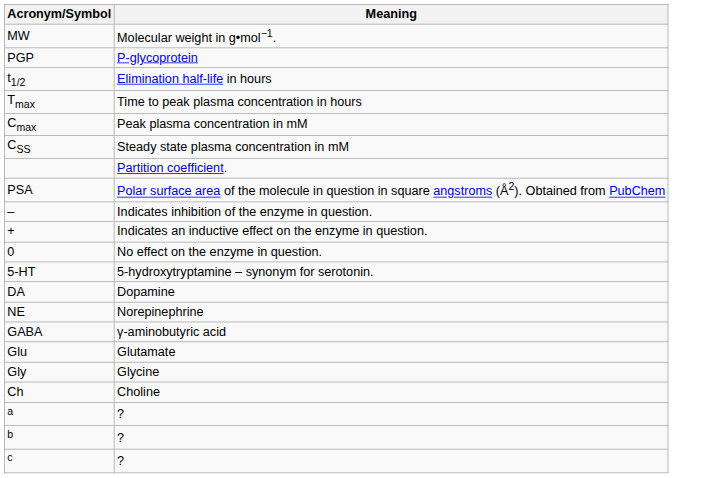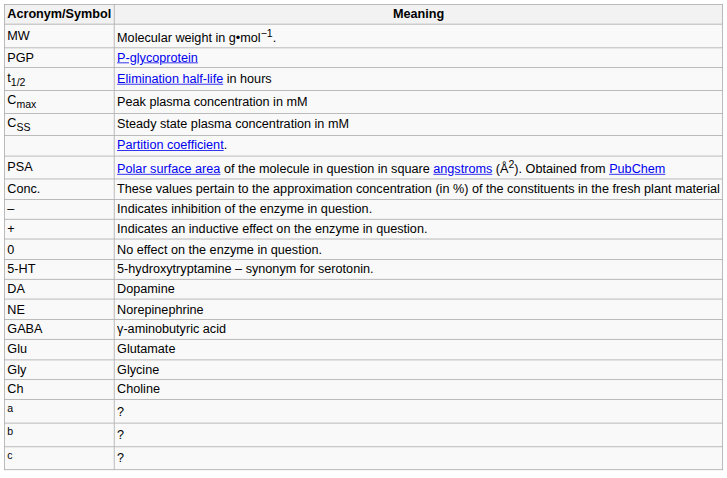 <table class=wikitable>
 <tr>
 <th>Acronym/Symbol</th>
 <th>Meaning</th>
 </tr>
 <tr>
 <td>MW</td>
 <td>Molecular weight in g•mol<sup>−1</sup>.</td>
 </tr>
 <tr>
 <td>PGP</td>
 <td><a href='#'>P-glycoprotein</a></td>
 </tr>
 <tr>
 <td>t<sub>1/2</sub></td>
 <td><a href='#'>Elimination half-life</a> in hours</td>
 </tr>
 <tr>
-<td>T<sub>max</sub></td>
-<td>Time to peak plasma concentration in hours</td>
-</tr>
-<tr>
 <td>C<sub>max</sub></td>
 <td>Peak plasma concentration in mM</td>
 </tr>
 <tr>
 <td>C<sub>SS</sub></td>
 <td>Steady state plasma concentration in mM</td>
 </tr>
 <tr>
 <td></td>
 <td><a href='#'>Partition coefficient</a>.</td>
 </tr>
 <tr>
 <td>PSA</td>
 <td><a href='#'>Polar surface area</a> of the molecule in question in square <a href='#'>angstroms</a> (Å<sup>2</sup>). Obtained from <a href='#'>PubChem</a></td>
+</tr>
+<tr>
+<td>Conc.</td>
+<td>These values pertain to the approximation concentration (in %) of the constituents in the fresh plant material</td>
 </tr>
 <tr>
 <td>–</td>
 <td>Indicates inhibition of the enzyme in question.</td>
 </tr>
 <tr>
 <td>+</td>
 <td>Indicates an inductive effect on the enzyme in question.</td>
 </tr>
 <tr>
 <td>0</td>
 <td>No effect on the enzyme in question.</td>
 </tr>
 <tr>
 <td>5-HT</td>
 <td>5-hydroxytryptamine – synonym for serotonin.</td>
 </tr>
 <tr>
 <td>DA</td>
 <td>Dopamine</td>
 </tr>
 <tr>
 <td>NE</td>
 <td>Norepinephrine</td>
 </tr>
 <tr>
 <td>GABA</td>
 <td>γ-aminobutyric acid</td>
 </tr>
 <tr>
 <td>Glu</td>
 <td>Glutamate</td>
 </tr>
 <tr>
 <td>Gly</td>
 <td>Glycine</td>
 </tr>
 <tr>
 <td>Ch</td>
 <td>Choline</td>
 </tr>
 <tr>
 <td><sup>a</sup></td>
 <td>?</td>
 </tr>
 <tr>
 <td><sup>b</sup></td>
 <td>?</td>
 </tr>
 <tr>
 <td><sup>c</sup></td>
 <td>?</td>
 </tr>
 </table>
